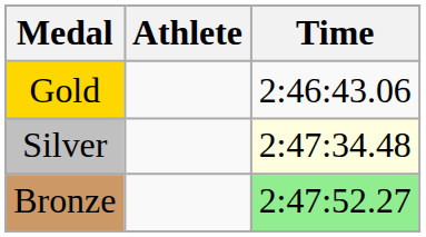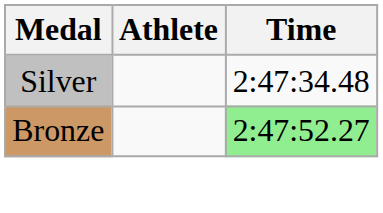 <table class="wikitable">
 <tr>
 <th>Medal</th>
 <th>Athlete</th>
 <th>Time</th>
 </tr>
 <tr>
-<td style="text-align:center;background-color:gold;">Gold</td>
-<td></td>
-<td>2:46:43.06</td>
-</tr>
-<tr>
 <td style="text-align:center;background-color:silver;">Silver</td>
 <td></td>
-<td style="background: lightyellow;">2:47:34.48</td>
+<td>2:47:34.48</td>
 </tr>
 <tr>
 <td style="text-align:center;background-color:#CC9966;">Bronze</td>
 <td></td>
 <td style="background: lightgreen;">2:47:52.27</td>
 </tr>
 </table>
